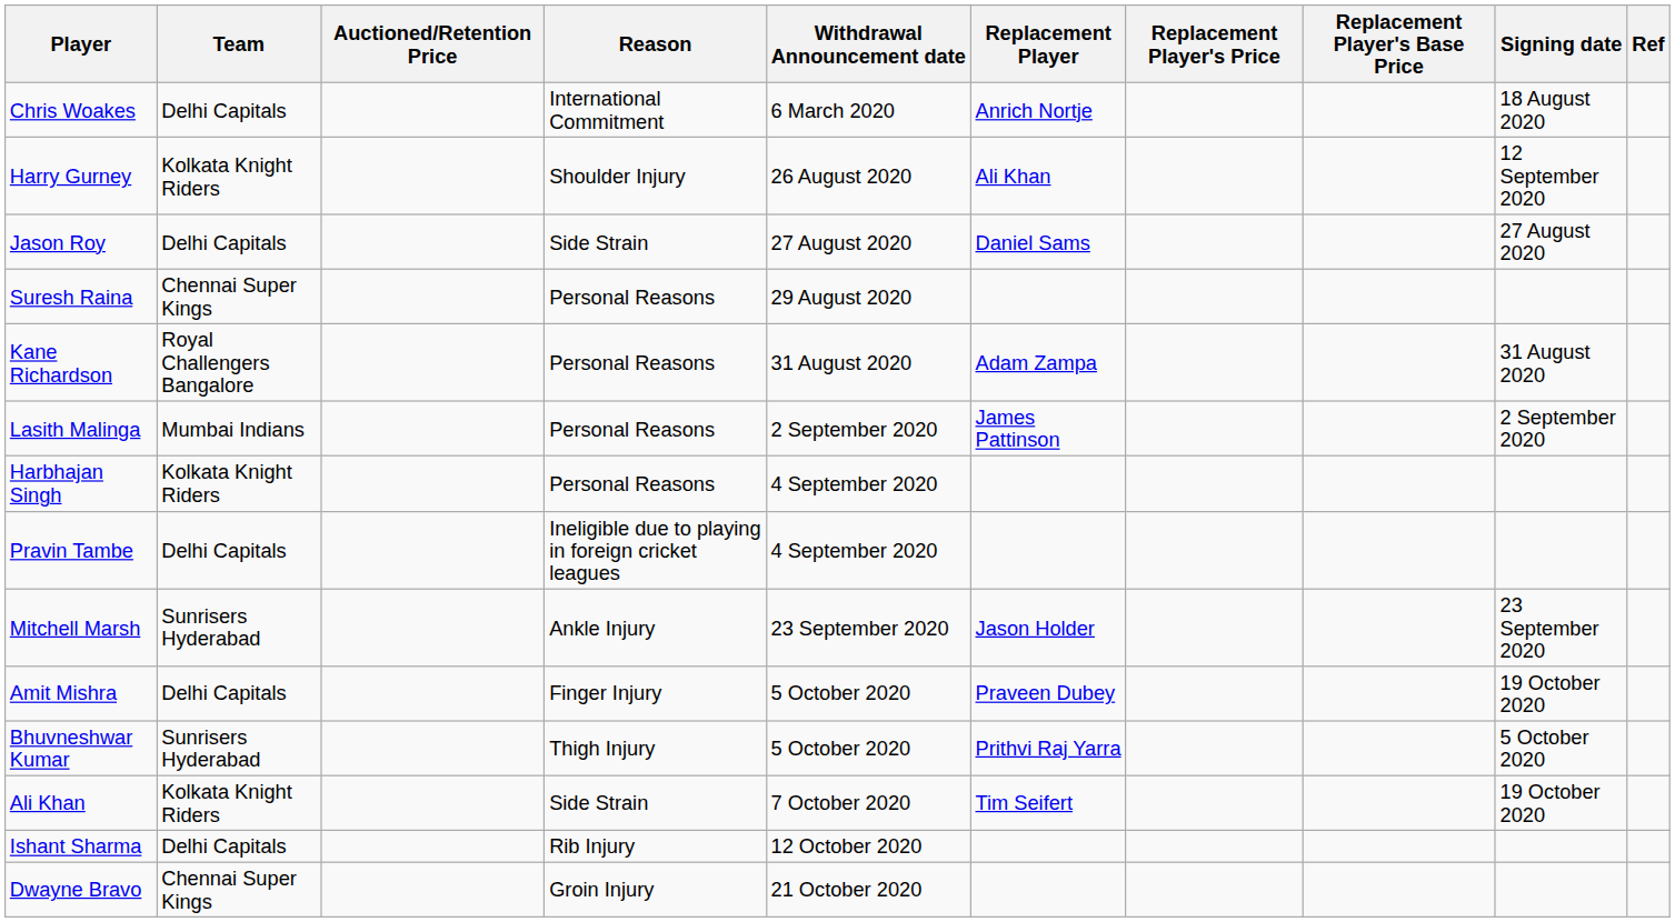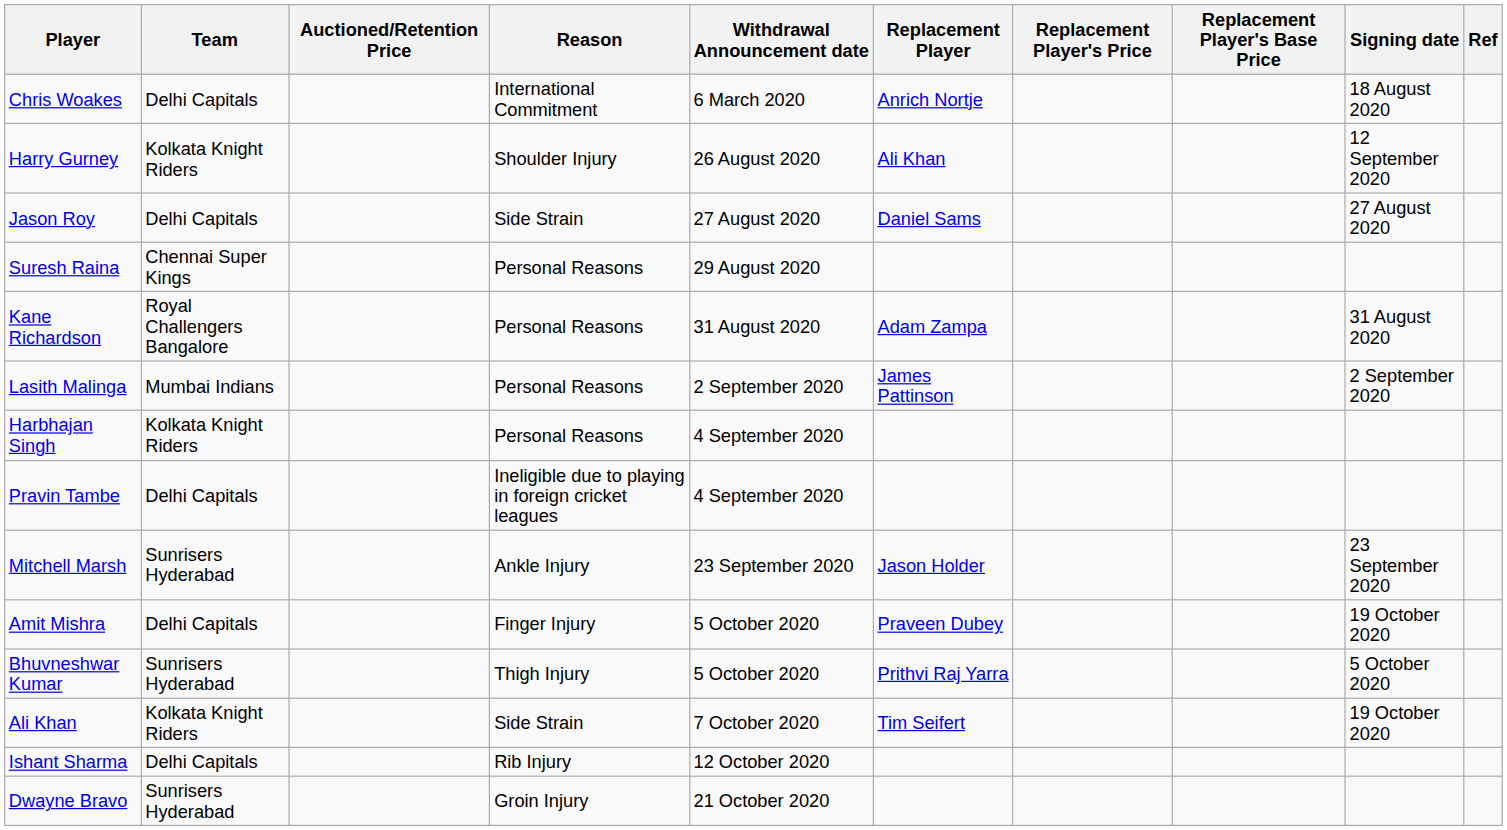 <table class="wikitable sortable" style="font-size:95%">
 <tr>
 <th>Player</th>
 <th>Team</th>
 <th>Auctioned/Retention Price</th>
 <th>Reason</th>
 <th>Withdrawal Announcement date</th>
 <th>Replacement Player</th>
 <th>Replacement Player's Price</th>
 <th>Replacement Player's Base Price</th>
 <th>Signing date</th>
 <th>Ref</th>
 </tr>
 <tr>
 <td> <a href='#'>Chris Woakes</a></td>
 <td>Delhi Capitals</td>
 <td></td>
 <td>International Commitment</td>
 <td>6 March 2020</td>
 <td> <a href='#'>Anrich Nortje</a></td>
 <td></td>
 <td></td>
 <td>18 August 2020</td>
 <td></td>
 </tr>
 <tr>
 <td> <a href='#'>Harry Gurney</a></td>
 <td>Kolkata Knight Riders</td>
 <td></td>
 <td>Shoulder Injury</td>
 <td>26 August 2020</td>
 <td> <a href='#'>Ali Khan</a></td>
 <td></td>
 <td></td>
 <td>12 September 2020</td>
 <td></td>
 </tr>
 <tr>
 <td> <a href='#'>Jason Roy</a></td>
 <td>Delhi Capitals</td>
 <td></td>
 <td>Side Strain</td>
 <td>27 August 2020</td>
 <td> <a href='#'>Daniel Sams</a></td>
 <td></td>
 <td></td>
 <td>27 August 2020</td>
 <td></td>
 </tr>
 <tr>
 <td> <a href='#'>Suresh Raina</a></td>
 <td>Chennai Super Kings</td>
 <td></td>
 <td>Personal Reasons</td>
 <td>29 August 2020</td>
 <td></td>
 <td></td>
 <td></td>
 <td></td>
 <td></td>
 </tr>
 <tr>
 <td> <a href='#'>Kane Richardson</a></td>
 <td>Royal Challengers Bangalore</td>
 <td></td>
 <td>Personal Reasons</td>
 <td>31 August 2020</td>
 <td> <a href='#'>Adam Zampa</a></td>
 <td></td>
 <td></td>
 <td>31 August 2020</td>
 <td></td>
 </tr>
 <tr>
 <td> <a href='#'>Lasith Malinga</a></td>
 <td>Mumbai Indians</td>
 <td></td>
 <td>Personal Reasons</td>
 <td>2 September 2020</td>
 <td> <a href='#'>James Pattinson</a></td>
 <td></td>
 <td></td>
 <td>2 September 2020</td>
 <td></td>
 </tr>
 <tr>
 <td> <a href='#'>Harbhajan Singh</a></td>
 <td>Kolkata Knight Riders</td>
 <td></td>
 <td>Personal Reasons</td>
 <td>4 September 2020</td>
 <td></td>
 <td></td>
 <td></td>
 <td></td>
 <td></td>
 </tr>
 <tr>
 <td> <a href='#'>Pravin Tambe</a></td>
 <td>Delhi Capitals</td>
 <td></td>
 <td>Ineligible due to playing in foreign cricket leagues</td>
 <td>4 September 2020</td>
 <td></td>
 <td></td>
 <td></td>
 <td></td>
 <td></td>
 </tr>
 <tr>
 <td> <a href='#'>Mitchell Marsh</a></td>
 <td>Sunrisers Hyderabad</td>
 <td></td>
 <td>Ankle Injury</td>
 <td>23 September 2020</td>
 <td> <a href='#'>Jason Holder</a></td>
 <td></td>
 <td></td>
 <td>23 September 2020</td>
 <td></td>
 </tr>
 <tr>
 <td> <a href='#'>Amit Mishra</a></td>
 <td>Delhi Capitals</td>
 <td></td>
 <td>Finger Injury</td>
 <td>5 October 2020</td>
 <td> <a href='#'>Praveen Dubey</a></td>
 <td></td>
 <td></td>
 <td>19 October 2020</td>
 <td></td>
 </tr>
 <tr>
 <td> <a href='#'>Bhuvneshwar Kumar</a></td>
 <td>Sunrisers Hyderabad</td>
 <td></td>
 <td>Thigh Injury</td>
 <td>5 October 2020</td>
 <td> <a href='#'>Prithvi Raj Yarra</a></td>
 <td></td>
 <td></td>
 <td>5 October 2020</td>
 <td></td>
 </tr>
 <tr>
 <td> <a href='#'>Ali Khan</a></td>
 <td>Kolkata Knight Riders</td>
 <td></td>
 <td>Side Strain</td>
 <td>7 October 2020</td>
 <td> <a href='#'>Tim Seifert</a></td>
 <td></td>
 <td></td>
 <td>19 October 2020</td>
 <td></td>
 </tr>
 <tr>
 <td> <a href='#'>Ishant Sharma</a></td>
 <td>Delhi Capitals</td>
 <td></td>
 <td>Rib Injury</td>
 <td>12 October 2020</td>
 <td></td>
 <td></td>
 <td></td>
 <td></td>
 <td></td>
 </tr>
 <tr>
 <td> <a href='#'>Dwayne Bravo</a></td>
-<td>Chennai Super Kings</td>
+<td>Sunrisers Hyderabad</td>
 <td></td>
 <td>Groin Injury</td>
 <td>21 October 2020</td>
 <td></td>
 <td></td>
 <td></td>
 <td></td>
 <td></td>
 </tr>
 </table>
